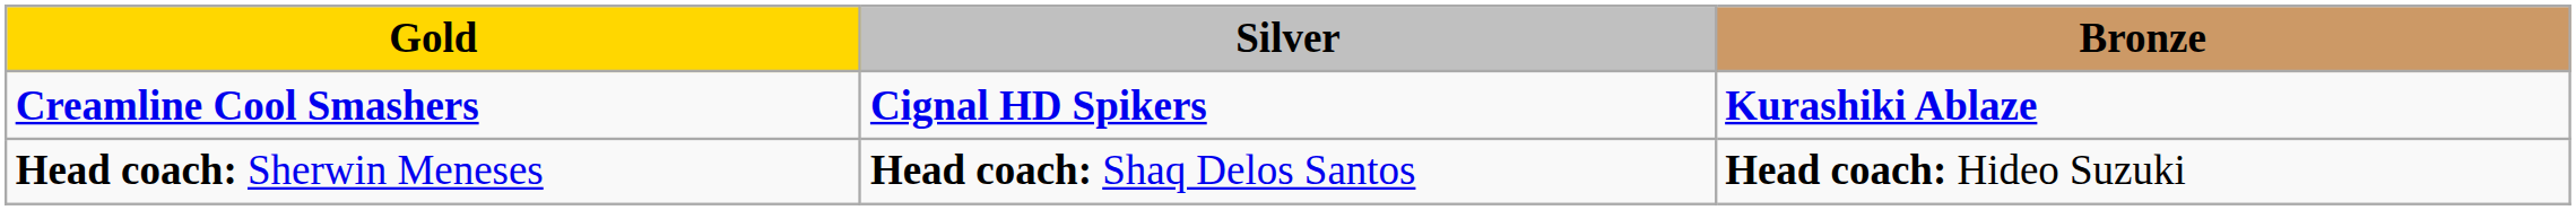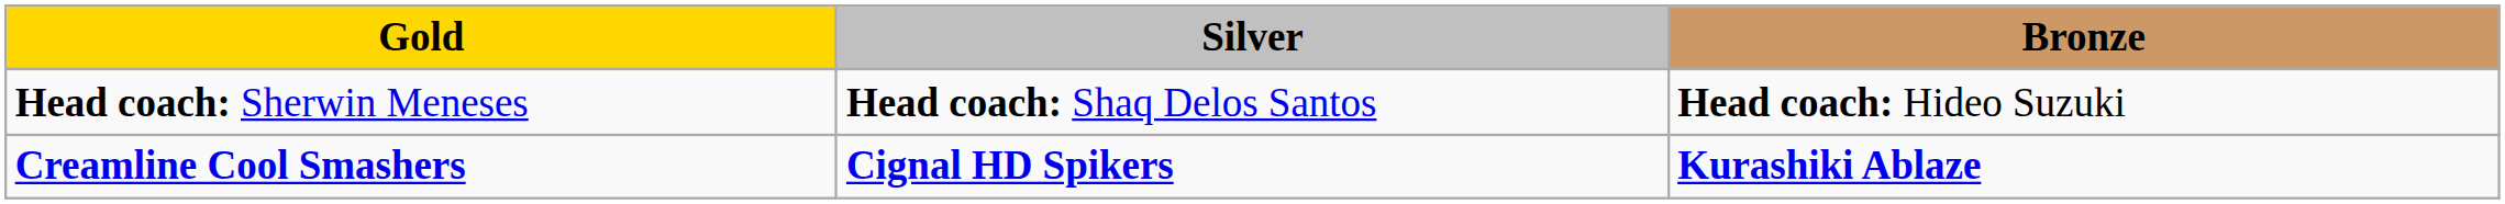 <table class="wikitable"; font-size:90%">
 <tr>
 <td scope="col" style="width:20em; background:gold" align=center><strong>Gold</strong></td>
 <td scope="col" style="width:20em; background:silver" align=center><strong>Silver</strong></td>
 <td scope="col" style="width:20em; background:#cc9966" align=center><strong>Bronze</strong></td>
 </tr>
 <tr>
+<td><strong>Head coach:</strong> <a href='#'>Sherwin Meneses</a></td>
+<td><strong>Head coach:</strong> <a href='#'>Shaq Delos Santos</a></td>
+<td><strong>Head coach:</strong> Hideo Suzuki</td>
+</tr>
+<tr>
 <td valign=top><strong><a href='#'>Creamline Cool Smashers</a></strong><br></td>
 <td valign=top><strong><a href='#'>Cignal HD Spikers</a></strong><br></td>
 <td valign=top><strong><a href='#'>Kurashiki Ablaze</a></strong><br></td>
 </tr>
-<tr>
-<td><strong>Head coach:</strong> <a href='#'>Sherwin Meneses</a></td>
-<td><strong>Head coach:</strong> <a href='#'>Shaq Delos Santos</a></td>
-<td><strong>Head coach:</strong> Hideo Suzuki</td>
-</tr>
 </table>
